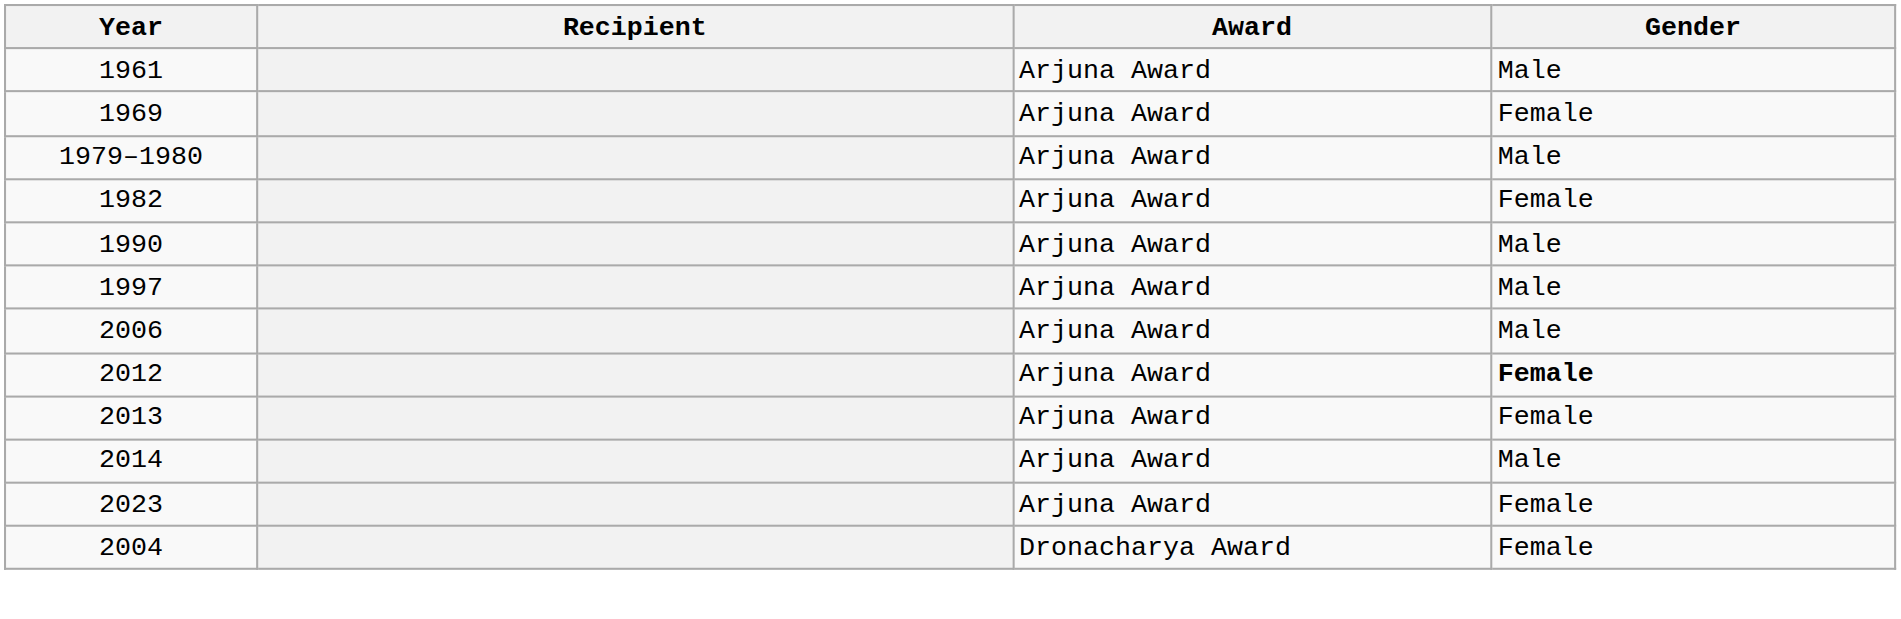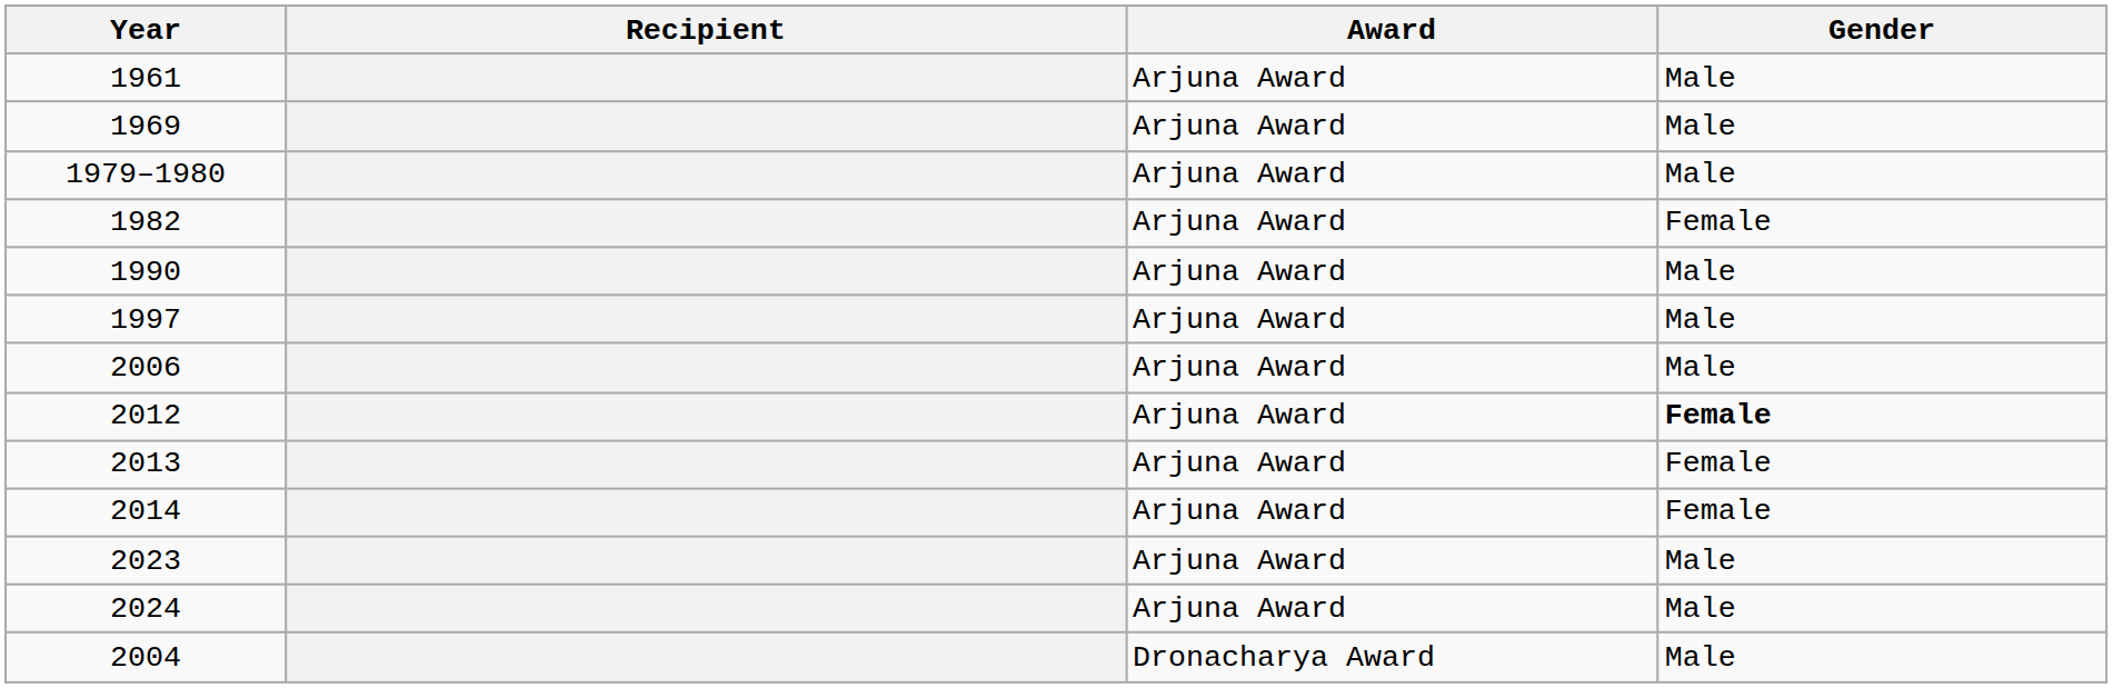 <table class="wikitable plainrowheaders sortable" style="width:73%">
 <tr>
 <th scope="col" style="width:10%">Year</th>
 <th scope="col" style="width:30%">Recipient</th>
 <th scope="col" style="width:19%">Award</th>
 <th scope="col" style="width:16%">Gender</th>
 </tr>
 <tr>
 <td style="text-align:center;">1961</td>
 <th scope="row"></th>
 <td>Arjuna Award</td>
 <td>Male</td>
 </tr>
 <tr>
 <td style="text-align:center;">1969</td>
 <th scope="row"></th>
 <td>Arjuna Award</td>
-<td>Female</td>
+<td>Male</td>
 </tr>
 <tr>
 <td style="text-align:center;">1979–1980</td>
 <th scope="row"></th>
 <td>Arjuna Award</td>
 <td>Male</td>
 </tr>
 <tr>
 <td style="text-align:center;">1982</td>
 <th scope="row"></th>
 <td>Arjuna Award</td>
 <td>Female</td>
 </tr>
 <tr>
 <td style="text-align:center;">1990</td>
 <th scope="row"></th>
 <td>Arjuna Award</td>
 <td>Male</td>
 </tr>
 <tr>
 <td style="text-align:center;">1997</td>
 <th scope="row"></th>
 <td>Arjuna Award</td>
 <td>Male</td>
 </tr>
 <tr>
 <td style="text-align:center;">2006</td>
 <th scope="row"></th>
 <td>Arjuna Award</td>
 <td>Male</td>
 </tr>
 <tr>
 <td style="text-align:center;">2012</td>
 <th scope="row"></th>
 <td>Arjuna Award</td>
 <td><strong>Female</strong></td>
 </tr>
 <tr>
 <td style="text-align:center;">2013</td>
 <th scope="row"></th>
 <td>Arjuna Award</td>
 <td>Female</td>
 </tr>
 <tr>
 <td style="text-align:center;">2014</td>
 <th scope="row"></th>
 <td>Arjuna Award</td>
-<td>Male</td>
+<td>Female</td>
 </tr>
 <tr>
 <td style="text-align:center;">2023</td>
 <th scope="row"></th>
 <td>Arjuna Award</td>
-<td>Female</td>
+<td>Male</td>
+</tr>
+<tr>
+<td style="text-align:center;">2024</td>
+<th scope="row"></th>
+<td>Arjuna Award</td>
+<td>Male</td>
 </tr>
 <tr>
 <td style="text-align:center;">2004</td>
 <th scope="row"></th>
 <td>Dronacharya Award</td>
-<td>Female</td>
+<td>Male</td>
 </tr>
 </table>
